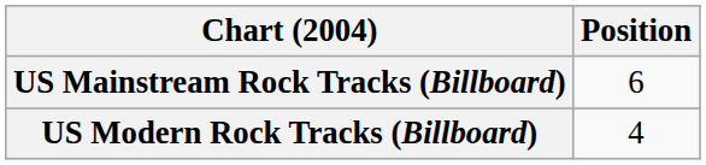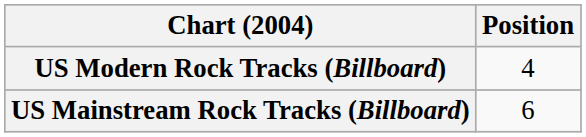 <table class="wikitable plainrowheaders" style="text-align:center">
 <tr>
 <th>Chart (2004)</th>
 <th>Position</th>
 </tr>
 <tr>
+<th scope="row">US Modern Rock Tracks (<em>Billboard</em>)</th>
+<td>4</td>
+</tr>
+<tr>
 <th scope="row">US Mainstream Rock Tracks (<em>Billboard</em>)</th>
 <td>6</td>
 </tr>
-<tr>
-<th scope="row">US Modern Rock Tracks (<em>Billboard</em>)</th>
-<td>4</td>
-</tr>
 </table>
